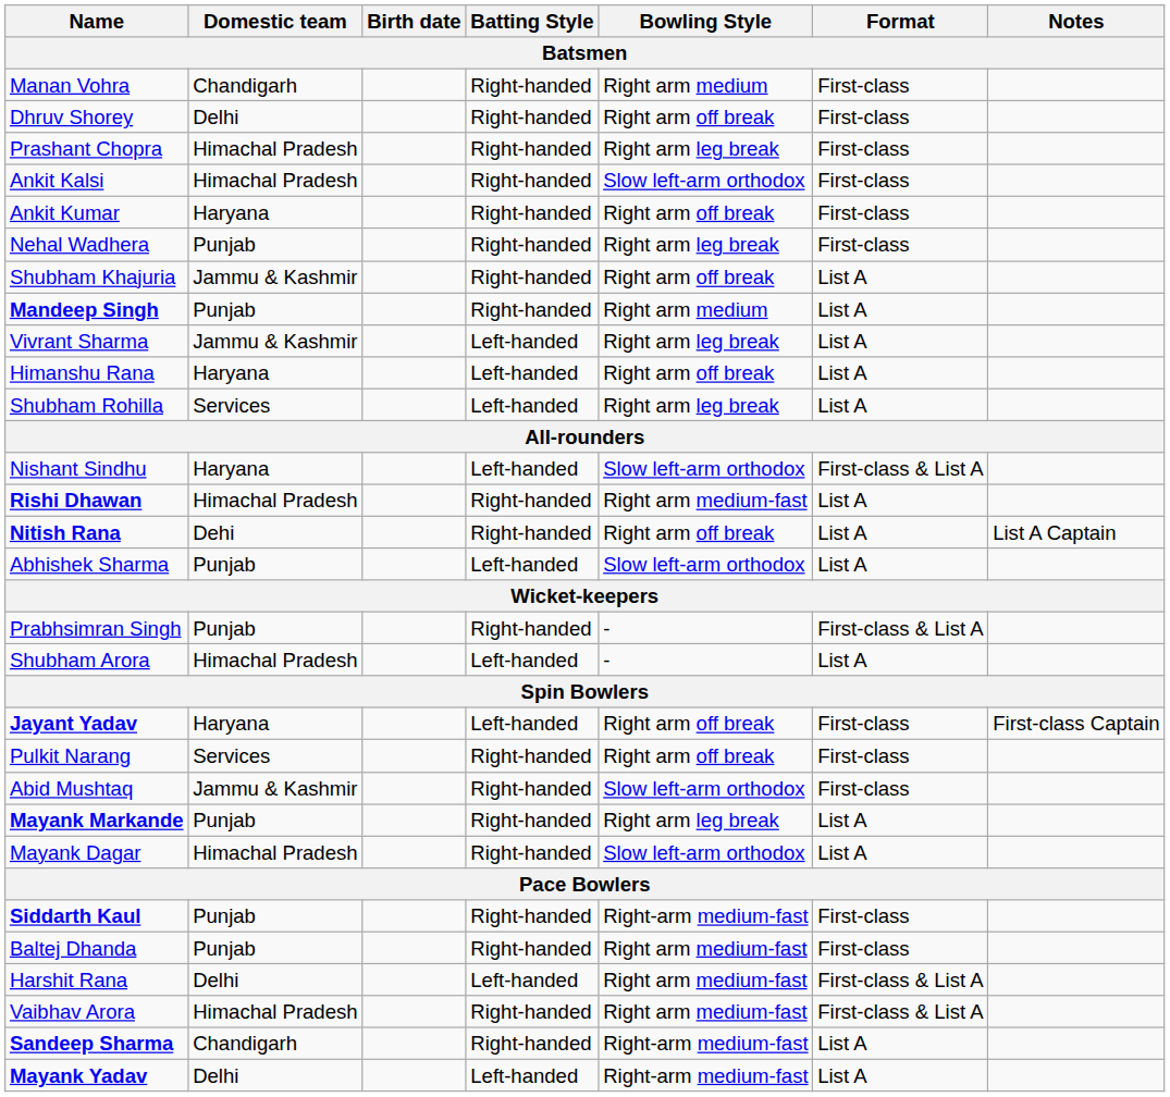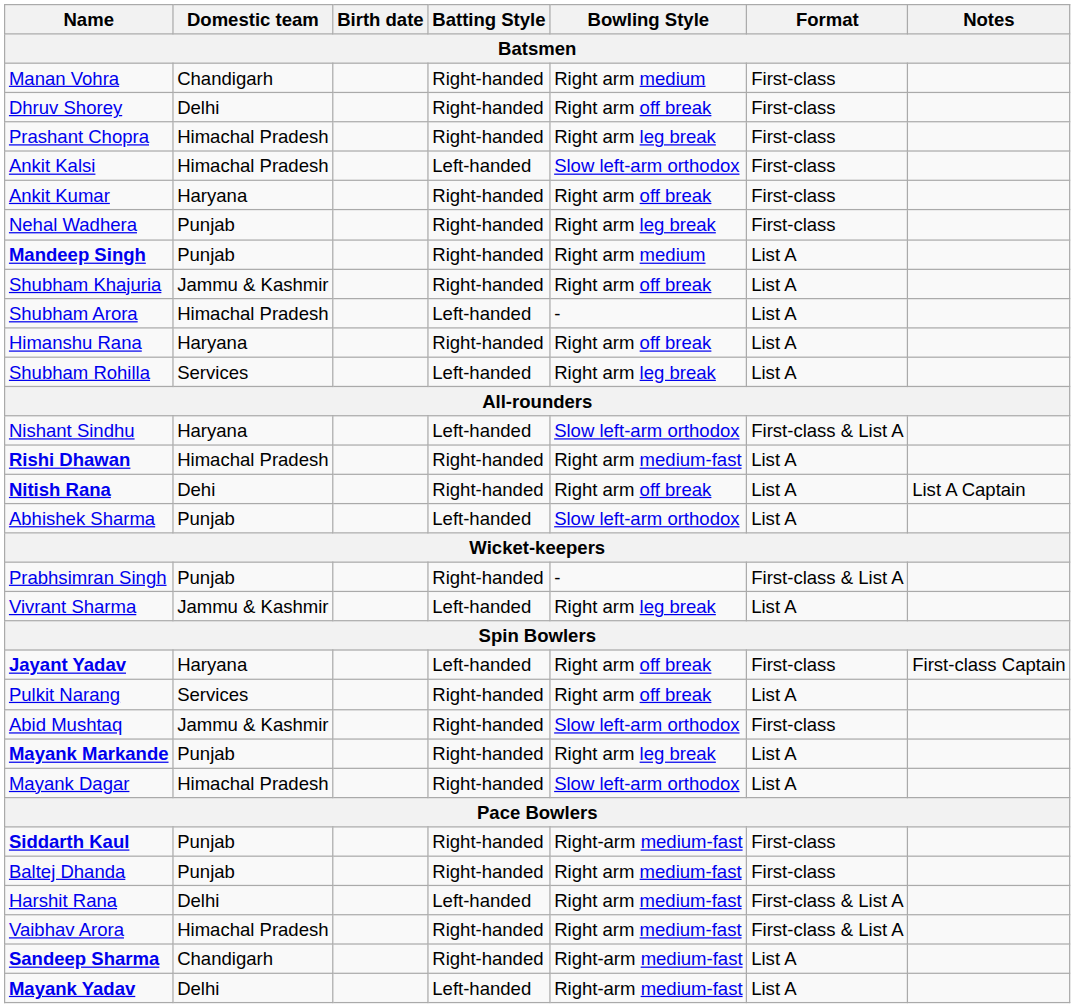 <table class="wikitable" style="font-size:95%;">
 <tr>
 <th>Name</th>
 <th>Domestic team</th>
 <th>Birth date</th>
 <th>Batting Style</th>
 <th>Bowling Style</th>
 <th>Format</th>
 <th>Notes</th>
 </tr>
 <tr>
 <th colspan="7">Batsmen</th>
 </tr>
 <tr>
 <td><a href='#'>Manan Vohra</a></td>
 <td>Chandigarh</td>
 <td></td>
 <td>Right-handed</td>
 <td>Right arm <a href='#'>medium</a></td>
 <td>First-class</td>
 <td></td>
 </tr>
 <tr>
 <td><a href='#'>Dhruv Shorey</a></td>
 <td>Delhi</td>
 <td></td>
 <td>Right-handed</td>
 <td>Right arm <a href='#'>off break</a></td>
 <td>First-class</td>
 <td></td>
 </tr>
 <tr>
 <td><a href='#'>Prashant Chopra</a></td>
 <td>Himachal Pradesh</td>
 <td></td>
 <td>Right-handed</td>
 <td>Right arm <a href='#'>leg break</a></td>
 <td>First-class</td>
 <td></td>
 </tr>
 <tr>
 <td><a href='#'>Ankit Kalsi</a></td>
 <td>Himachal Pradesh</td>
 <td></td>
-<td>Right-handed</td>
+<td>Left-handed</td>
 <td><a href='#'>Slow left-arm orthodox</a></td>
 <td>First-class</td>
 <td></td>
 </tr>
 <tr>
 <td><a href='#'>Ankit Kumar</a></td>
 <td>Haryana</td>
 <td></td>
 <td>Right-handed</td>
 <td>Right arm <a href='#'>off break</a></td>
 <td>First-class</td>
 <td></td>
 </tr>
 <tr>
 <td><a href='#'>Nehal Wadhera</a></td>
 <td>Punjab</td>
 <td></td>
 <td>Right-handed</td>
 <td>Right arm <a href='#'>leg break</a></td>
 <td>First-class</td>
 <td></td>
 </tr>
 <tr>
+<td><strong><a href='#'>Mandeep Singh</a></strong></td>
+<td>Punjab</td>
+<td></td>
+<td>Right-handed</td>
+<td>Right arm <a href='#'>medium</a></td>
+<td>List A</td>
+<td></td>
+</tr>
+<tr>
 <td><a href='#'>Shubham Khajuria</a></td>
 <td>Jammu & Kashmir</td>
 <td></td>
 <td>Right-handed</td>
 <td>Right arm <a href='#'>off break</a></td>
 <td>List A</td>
 <td></td>
 </tr>
 <tr>
-<td><strong><a href='#'>Mandeep Singh</a></strong></td>
-<td>Punjab</td>
-<td></td>
-<td>Right-handed</td>
-<td>Right arm <a href='#'>medium</a></td>
-<td>List A</td>
-<td></td>
-</tr>
-<tr>
-<td><a href='#'>Vivrant Sharma</a></td>
-<td>Jammu & Kashmir</td>
+<td><a href='#'>Shubham Arora</a></td>
+<td>Himachal Pradesh</td>
 <td></td>
 <td>Left-handed</td>
-<td>Right arm <a href='#'>leg break</a></td>
+<td>-</td>
 <td>List A</td>
 <td></td>
 </tr>
 <tr>
 <td><a href='#'>Himanshu Rana</a></td>
 <td>Haryana</td>
 <td></td>
-<td>Left-handed</td>
+<td>Right-handed</td>
 <td>Right arm <a href='#'>off break</a></td>
 <td>List A</td>
 <td></td>
 </tr>
 <tr>
 <td><a href='#'>Shubham Rohilla</a></td>
 <td>Services</td>
 <td></td>
 <td>Left-handed</td>
 <td>Right arm <a href='#'>leg break</a></td>
 <td>List A</td>
 <td></td>
 </tr>
 <tr>
 <th colspan="7">All-rounders</th>
 </tr>
 <tr>
 <td><a href='#'>Nishant Sindhu</a></td>
 <td>Haryana</td>
 <td></td>
 <td>Left-handed</td>
 <td><a href='#'>Slow left-arm orthodox</a></td>
 <td>First-class & List A</td>
 <td></td>
 </tr>
 <tr>
 <td><strong><a href='#'>Rishi Dhawan</a></strong></td>
 <td>Himachal Pradesh</td>
 <td></td>
 <td>Right-handed</td>
 <td>Right arm <a href='#'>medium-fast</a></td>
 <td>List A</td>
 <td></td>
 </tr>
 <tr>
 <td><strong><a href='#'>Nitish Rana</a></strong></td>
 <td>Dehi</td>
 <td></td>
 <td>Right-handed</td>
 <td>Right arm <a href='#'>off break</a></td>
 <td>List A</td>
 <td>List A Captain</td>
 </tr>
 <tr>
 <td><a href='#'>Abhishek Sharma</a></td>
 <td>Punjab</td>
 <td></td>
 <td>Left-handed</td>
 <td><a href='#'>Slow left-arm orthodox</a></td>
 <td>List A</td>
 <td></td>
 </tr>
 <tr>
 <th colspan="7">Wicket-keepers</th>
 </tr>
 <tr>
 <td><a href='#'>Prabhsimran Singh</a></td>
 <td>Punjab</td>
 <td></td>
 <td>Right-handed</td>
 <td>-</td>
 <td>First-class & List A</td>
 <td></td>
 </tr>
 <tr>
-<td><a href='#'>Shubham Arora</a></td>
-<td>Himachal Pradesh</td>
+<td><a href='#'>Vivrant Sharma</a></td>
+<td>Jammu & Kashmir</td>
 <td></td>
 <td>Left-handed</td>
-<td>-</td>
+<td>Right arm <a href='#'>leg break</a></td>
 <td>List A</td>
 <td></td>
 </tr>
 <tr>
 <th colspan="7">Spin Bowlers</th>
 </tr>
 <tr>
 <td><strong><a href='#'>Jayant Yadav</a></strong></td>
 <td>Haryana</td>
 <td></td>
 <td>Left-handed</td>
 <td>Right arm <a href='#'>off break</a></td>
 <td>First-class</td>
 <td>First-class Captain</td>
 </tr>
 <tr>
 <td><a href='#'>Pulkit Narang</a></td>
 <td>Services</td>
 <td></td>
 <td>Right-handed</td>
 <td>Right arm <a href='#'>off break</a></td>
-<td>First-class</td>
+<td>List A</td>
 <td></td>
 </tr>
 <tr>
 <td><a href='#'>Abid Mushtaq</a></td>
 <td>Jammu & Kashmir</td>
 <td></td>
 <td>Right-handed</td>
 <td><a href='#'>Slow left-arm orthodox</a></td>
 <td>First-class</td>
 <td></td>
 </tr>
 <tr>
 <td><strong><a href='#'>Mayank Markande</a></strong></td>
 <td>Punjab</td>
 <td></td>
 <td>Right-handed</td>
 <td>Right arm <a href='#'>leg break</a></td>
 <td>List A</td>
 <td></td>
 </tr>
 <tr>
 <td><a href='#'>Mayank Dagar</a></td>
 <td>Himachal Pradesh</td>
 <td></td>
 <td>Right-handed</td>
 <td><a href='#'>Slow left-arm orthodox</a></td>
 <td>List A</td>
 <td></td>
 </tr>
 <tr>
 <th colspan="7">Pace Bowlers</th>
 </tr>
 <tr>
 <td><strong><a href='#'>Siddarth Kaul</a></strong></td>
 <td>Punjab</td>
 <td></td>
 <td>Right-handed</td>
 <td>Right-arm <a href='#'>medium-fast</a></td>
 <td>First-class</td>
 <td></td>
 </tr>
 <tr>
 <td><a href='#'>Baltej Dhanda</a></td>
 <td>Punjab</td>
 <td></td>
 <td>Right-handed</td>
 <td>Right arm <a href='#'>medium-fast</a></td>
 <td>First-class</td>
 <td></td>
 </tr>
 <tr>
 <td><a href='#'>Harshit Rana</a></td>
 <td>Delhi</td>
 <td></td>
 <td>Left-handed</td>
 <td>Right arm <a href='#'>medium-fast</a></td>
 <td>First-class & List A</td>
 <td></td>
 </tr>
 <tr>
 <td><a href='#'>Vaibhav Arora</a></td>
 <td>Himachal Pradesh</td>
 <td></td>
 <td>Right-handed</td>
 <td>Right arm <a href='#'>medium-fast</a></td>
 <td>First-class & List A</td>
 <td></td>
 </tr>
 <tr>
 <td><strong><a href='#'>Sandeep Sharma</a></strong></td>
 <td>Chandigarh</td>
 <td></td>
 <td>Right-handed</td>
 <td>Right-arm <a href='#'>medium-fast</a></td>
 <td>List A</td>
 <td></td>
 </tr>
 <tr>
 <td><strong><a href='#'>Mayank Yadav</a></strong></td>
 <td>Delhi</td>
 <td></td>
 <td>Left-handed</td>
 <td>Right-arm <a href='#'>medium-fast</a></td>
 <td>List A</td>
 <td></td>
 </tr>
 </table>
